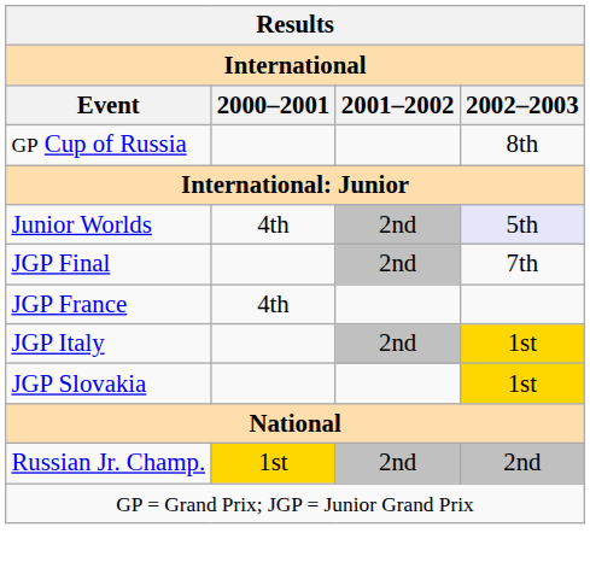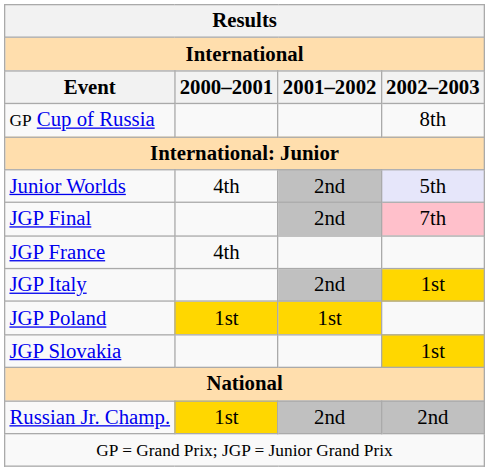 <table class="wikitable" style="text-align:center">
 <tr>
 <th colspan=4 align=center><strong>Results</strong></th>
 </tr>
 <tr>
 <th style="background-color: #ffdead; " colspan=4 align=center><strong>International</strong></th>
 </tr>
 <tr>
 <th>Event</th>
 <th>2000–2001</th>
 <th>2001–2002</th>
 <th>2002–2003</th>
 </tr>
 <tr>
 <td align=left><small>GP</small> <a href='#'>Cup of Russia</a></td>
 <td></td>
 <td></td>
 <td>8th</td>
 </tr>
 <tr>
 <th style="background-color: #ffdead; " colspan=4 align=center><strong>International: Junior</strong></th>
 </tr>
 <tr>
 <td align=left><a href='#'>Junior Worlds</a></td>
 <td>4th</td>
 <td bgcolor=silver>2nd</td>
 <td style="background: lavender;">5th</td>
 </tr>
 <tr>
 <td align=left><a href='#'>JGP Final</a></td>
 <td></td>
 <td bgcolor=silver>2nd</td>
-<td>7th</td>
+<td style="background: pink;">7th</td>
 </tr>
 <tr>
 <td align=left><a href='#'>JGP France</a></td>
 <td>4th</td>
 <td></td>
 <td></td>
 </tr>
 <tr>
 <td align=left><a href='#'>JGP Italy</a></td>
 <td></td>
 <td bgcolor=silver>2nd</td>
 <td bgcolor=gold>1st</td>
+</tr>
+<tr>
+<td align=left><a href='#'>JGP Poland</a></td>
+<td bgcolor=gold>1st</td>
+<td bgcolor=gold>1st</td>
+<td></td>
 </tr>
 <tr>
 <td align=left><a href='#'>JGP Slovakia</a></td>
 <td></td>
 <td></td>
 <td bgcolor=gold>1st</td>
 </tr>
 <tr>
 <th style="background-color: #ffdead; " colspan=4 align=center><strong>National</strong></th>
 </tr>
 <tr>
 <td align=left><a href='#'>Russian Jr. Champ.</a></td>
 <td bgcolor=gold>1st</td>
 <td bgcolor=silver>2nd</td>
 <td bgcolor=silver>2nd</td>
 </tr>
 <tr>
 <td colspan=4 align=center><small> GP = Grand Prix; JGP = Junior Grand Prix </small></td>
 </tr>
 </table>
